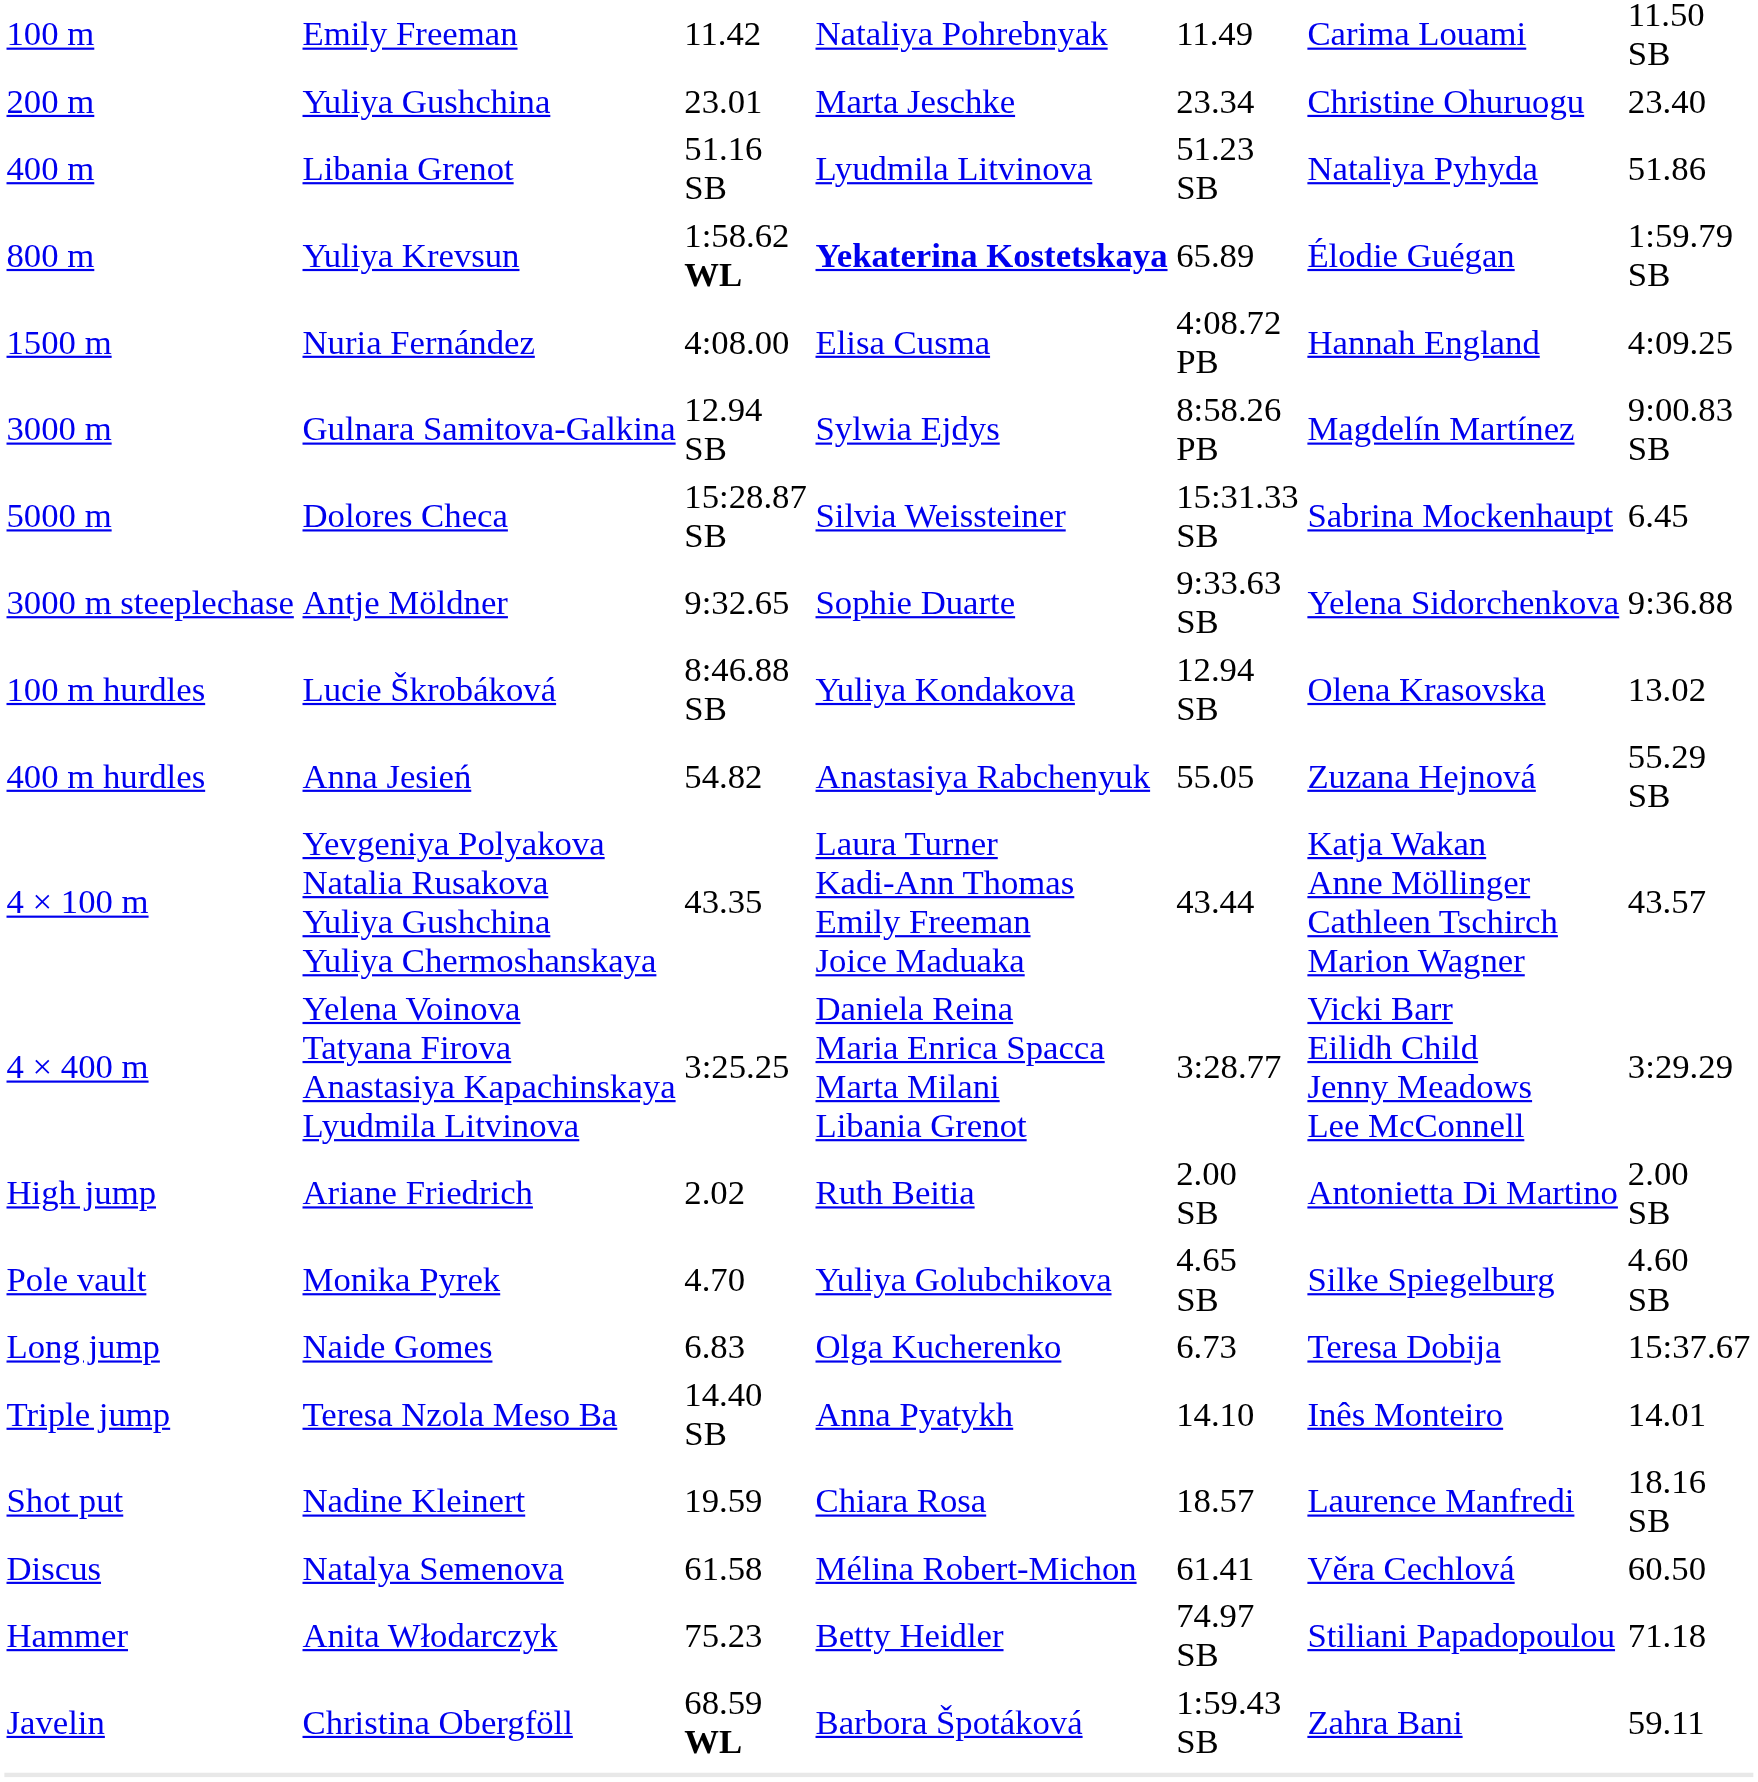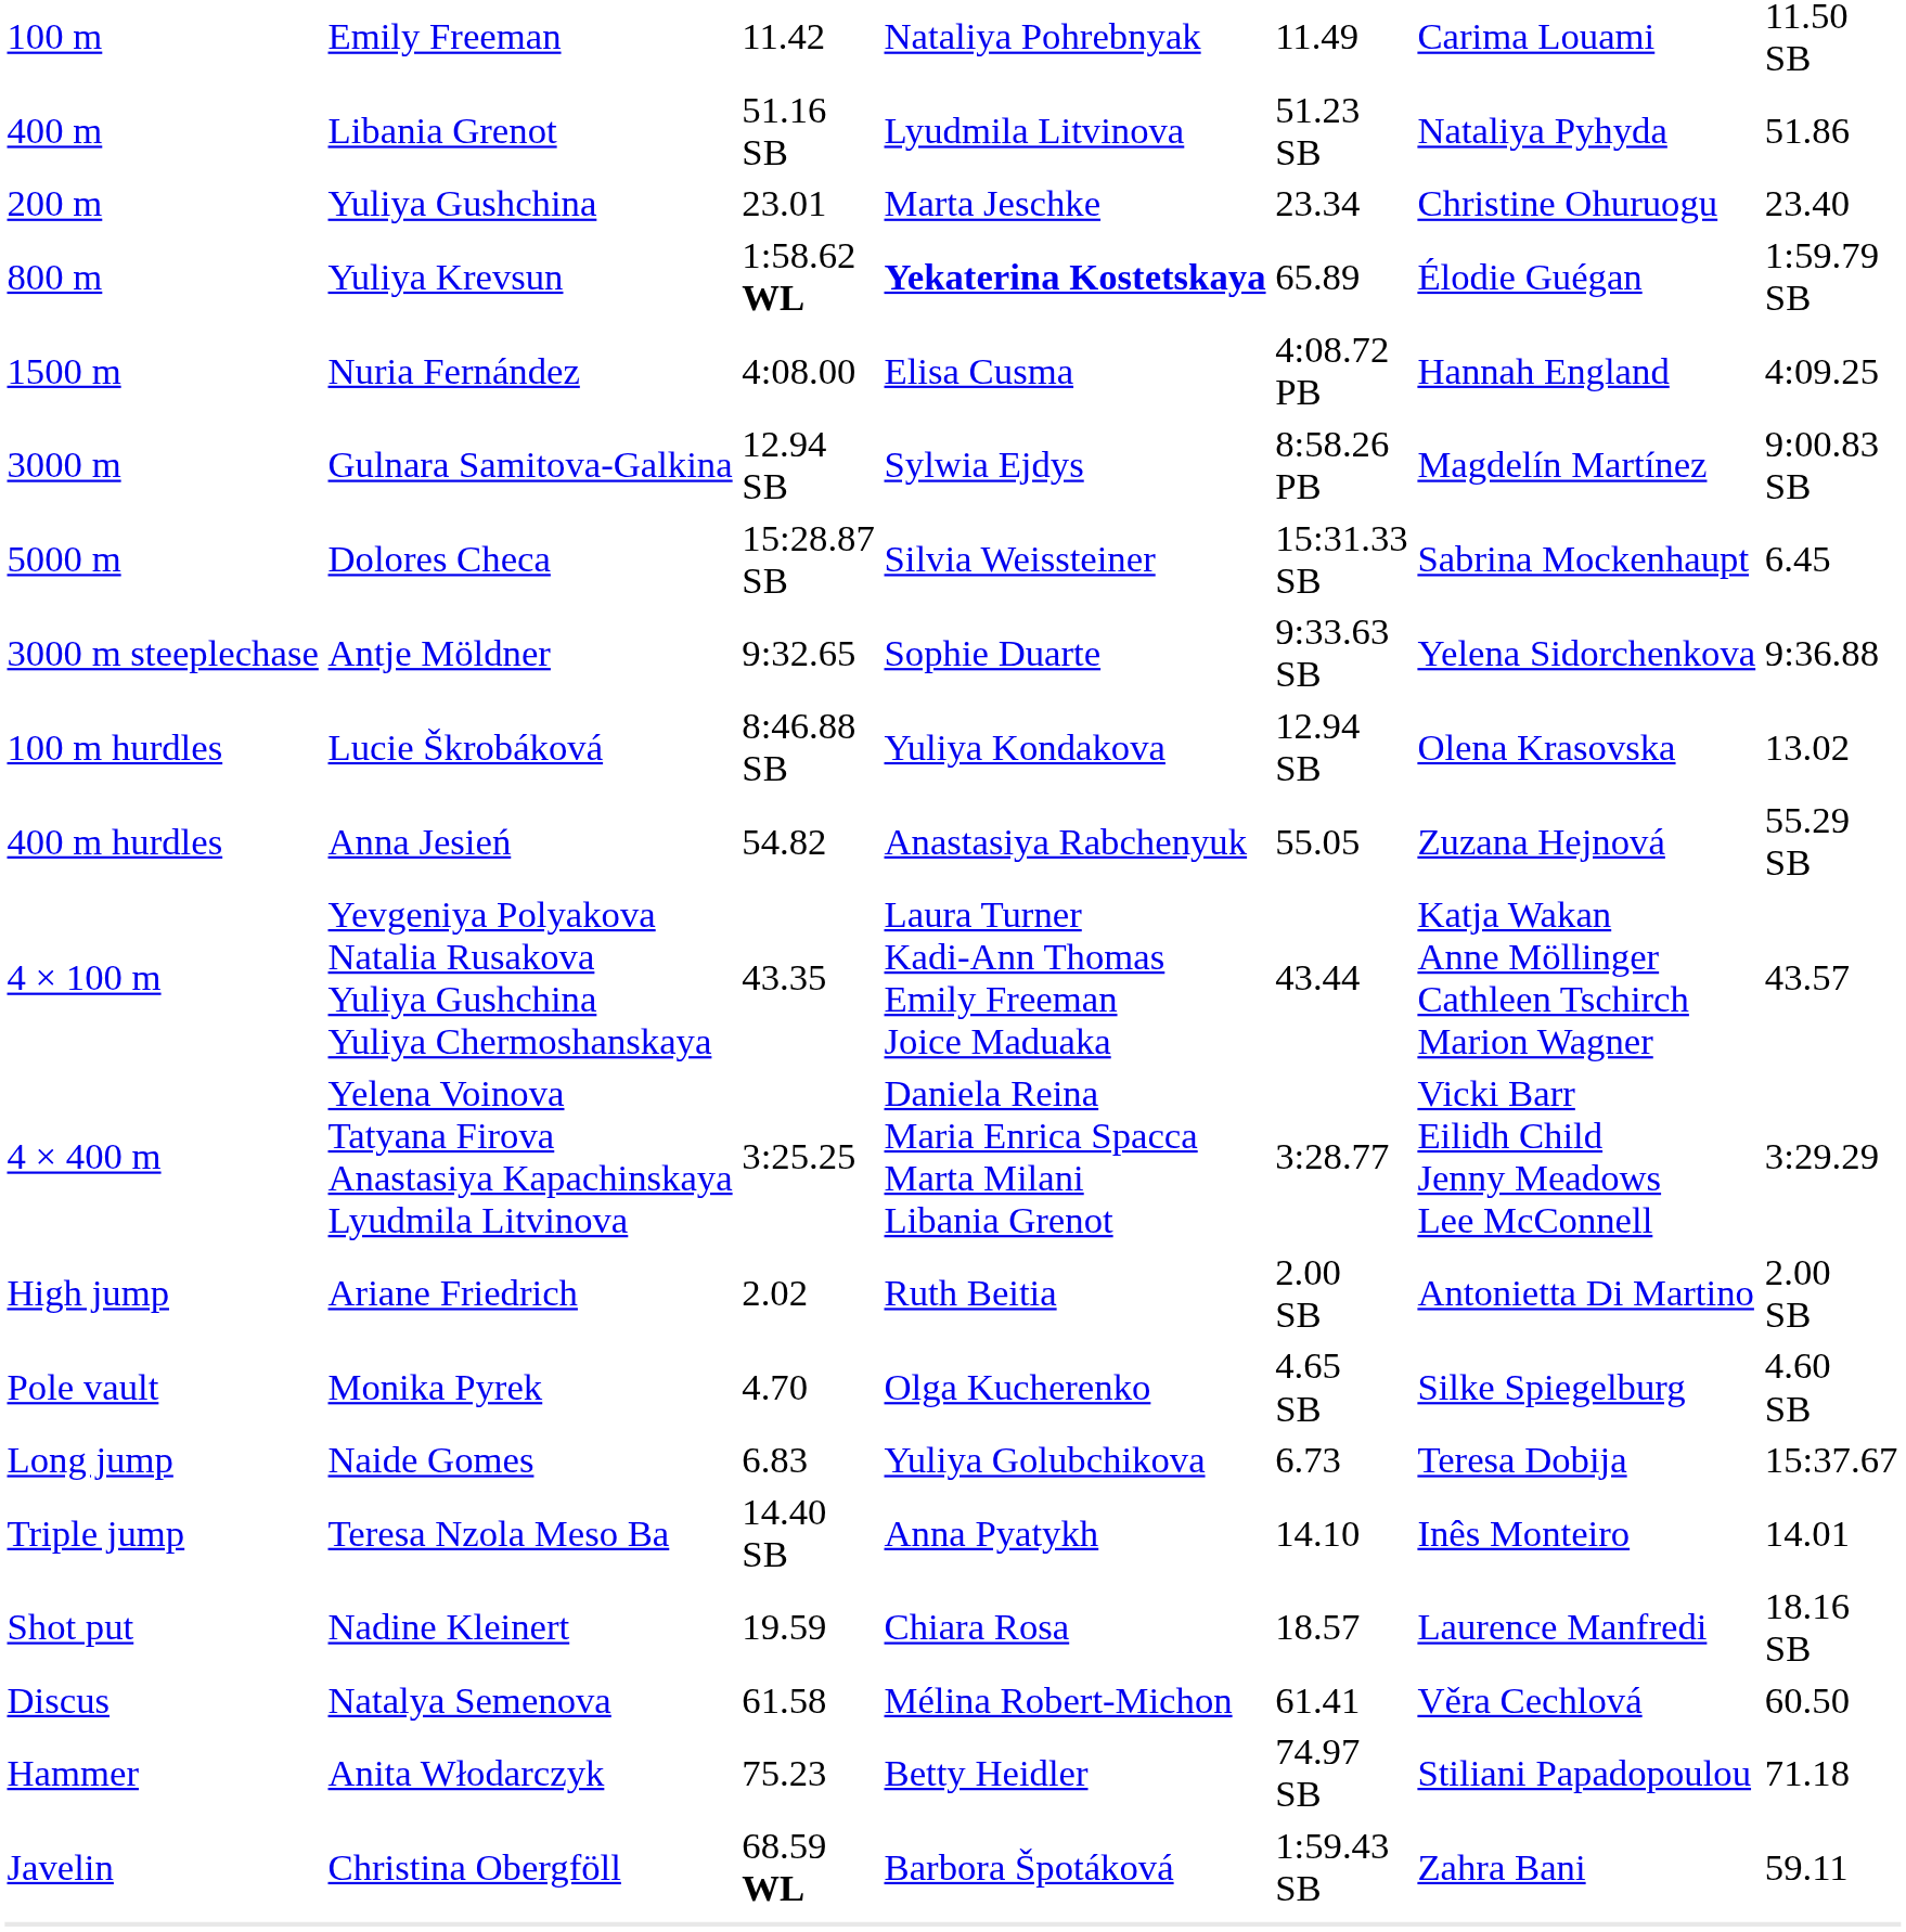 <table>
 <tr>
 <td><a href='#'>100 m</a></td>
 <td><a href='#'>Emily Freeman</a> <br></td>
 <td>11.42</td>
 <td><a href='#'>Nataliya Pohrebnyak</a> <br></td>
 <td>11.49</td>
 <td><a href='#'>Carima Louami</a> <br></td>
 <td>11.50<br>SB</td>
 </tr>
 <tr>
+<td><a href='#'>400 m</a></td>
+<td><a href='#'>Libania Grenot</a> <br></td>
+<td>51.16<br>SB</td>
+<td><a href='#'>Lyudmila Litvinova</a> <br></td>
+<td>51.23<br>SB</td>
+<td><a href='#'>Nataliya Pyhyda</a> <br></td>
+<td>51.86</td>
+</tr>
+<tr>
 <td><a href='#'>200 m</a></td>
 <td><a href='#'>Yuliya Gushchina</a> <br></td>
 <td>23.01</td>
 <td><a href='#'>Marta Jeschke</a> <br></td>
 <td>23.34</td>
 <td><a href='#'>Christine Ohuruogu</a> <br></td>
 <td>23.40</td>
-</tr>
-<tr>
-<td><a href='#'>400 m</a></td>
-<td><a href='#'>Libania Grenot</a> <br></td>
-<td>51.16<br>SB</td>
-<td><a href='#'>Lyudmila Litvinova</a> <br></td>
-<td>51.23<br>SB</td>
-<td><a href='#'>Nataliya Pyhyda</a> <br></td>
-<td>51.86</td>
 </tr>
 <tr>
 <td><a href='#'>800 m</a></td>
 <td><a href='#'>Yuliya Krevsun</a> <br></td>
 <td>1:58.62<br><strong>WL</strong></td>
 <td><strong><a href='#'>Yekaterina Kostetskaya</a> <br></strong></td>
 <td>65.89</td>
 <td><a href='#'>Élodie Guégan</a> <br></td>
 <td>1:59.79<br>SB</td>
 </tr>
 <tr>
 <td><a href='#'>1500 m</a></td>
 <td><a href='#'>Nuria Fernández</a> <br></td>
 <td>4:08.00</td>
 <td><a href='#'>Elisa Cusma</a> <br></td>
 <td>4:08.72<br>PB</td>
 <td><a href='#'>Hannah England</a> <br></td>
 <td>4:09.25</td>
 </tr>
 <tr>
 <td><a href='#'>3000 m</a></td>
 <td><a href='#'>Gulnara Samitova-Galkina</a> <br></td>
 <td>12.94<br>SB</td>
 <td><a href='#'>Sylwia Ejdys</a> <br></td>
 <td>8:58.26<br>PB</td>
 <td><a href='#'>Magdelín Martínez</a> <br></td>
 <td>9:00.83<br>SB</td>
 </tr>
 <tr>
 <td><a href='#'>5000 m</a></td>
 <td><a href='#'>Dolores Checa</a> <br></td>
 <td>15:28.87<br>SB</td>
 <td><a href='#'>Silvia Weissteiner</a> <br></td>
 <td>15:31.33<br>SB</td>
 <td><a href='#'>Sabrina Mockenhaupt</a> <br></td>
 <td>6.45</td>
 </tr>
 <tr>
 <td><a href='#'>3000 m steeplechase</a></td>
 <td><a href='#'>Antje Möldner</a> <br></td>
 <td>9:32.65</td>
 <td><a href='#'>Sophie Duarte</a> <br></td>
 <td>9:33.63<br>SB</td>
 <td><a href='#'>Yelena Sidorchenkova</a> <br></td>
 <td>9:36.88</td>
 </tr>
 <tr>
 <td><a href='#'>100 m hurdles</a></td>
 <td><a href='#'>Lucie Škrobáková</a> <br></td>
 <td>8:46.88<br>SB</td>
 <td><a href='#'>Yuliya Kondakova</a> <br></td>
 <td>12.94<br>SB</td>
 <td><a href='#'>Olena Krasovska</a> <br></td>
 <td>13.02</td>
 </tr>
 <tr>
 <td><a href='#'>400 m hurdles</a></td>
 <td><a href='#'>Anna Jesień</a> <br></td>
 <td>54.82</td>
 <td><a href='#'>Anastasiya Rabchenyuk</a> <br></td>
 <td>55.05</td>
 <td><a href='#'>Zuzana Hejnová</a> <br></td>
 <td>55.29<br>SB</td>
 </tr>
 <tr>
 <td><a href='#'>4 × 100 m</a></td>
 <td><a href='#'>Yevgeniya Polyakova</a><br><a href='#'>Natalia Rusakova</a><br><a href='#'>Yuliya Gushchina</a><br><a href='#'>Yuliya Chermoshanskaya</a> <br></td>
 <td>43.35</td>
 <td><a href='#'>Laura Turner</a><br><a href='#'>Kadi-Ann Thomas</a><br><a href='#'>Emily Freeman</a><br> <a href='#'>Joice Maduaka</a> <br></td>
 <td>43.44</td>
 <td><a href='#'>Katja Wakan</a><br><a href='#'>Anne Möllinger</a><br><a href='#'>Cathleen Tschirch</a><br><a href='#'>Marion Wagner</a> <br></td>
 <td>43.57</td>
 </tr>
 <tr>
 <td><a href='#'>4 × 400 m</a></td>
 <td><a href='#'>Yelena Voinova</a><br><a href='#'>Tatyana Firova</a><br><a href='#'>Anastasiya Kapachinskaya</a><br><a href='#'>Lyudmila Litvinova</a> <br></td>
 <td>3:25.25</td>
 <td><a href='#'>Daniela Reina</a><br><a href='#'>Maria Enrica Spacca</a><br><a href='#'>Marta Milani</a><br><a href='#'>Libania Grenot</a> <br></td>
 <td>3:28.77</td>
 <td><a href='#'>Vicki Barr</a><br><a href='#'>Eilidh Child</a><br><a href='#'>Jenny Meadows</a><br><a href='#'>Lee McConnell</a> <br></td>
 <td>3:29.29</td>
 </tr>
 <tr>
 <td><a href='#'>High jump</a></td>
 <td><a href='#'>Ariane Friedrich</a> <br></td>
 <td>2.02</td>
 <td><a href='#'>Ruth Beitia</a> <br></td>
 <td>2.00<br>SB</td>
 <td><a href='#'>Antonietta Di Martino</a> <br></td>
 <td>2.00<br>SB</td>
 </tr>
 <tr>
 <td><a href='#'>Pole vault</a></td>
 <td><a href='#'>Monika Pyrek</a> <br></td>
 <td>4.70</td>
-<td><a href='#'>Yuliya Golubchikova</a> <br></td>
+<td><a href='#'>Olga Kucherenko</a> <br></td>
 <td>4.65<br>SB</td>
 <td><a href='#'>Silke Spiegelburg</a> <br></td>
 <td>4.60<br>SB</td>
 </tr>
 <tr>
 <td><a href='#'>Long jump</a></td>
 <td><a href='#'>Naide Gomes</a> <br></td>
 <td>6.83</td>
-<td><a href='#'>Olga Kucherenko</a> <br></td>
+<td><a href='#'>Yuliya Golubchikova</a> <br></td>
 <td>6.73</td>
 <td><a href='#'>Teresa Dobija</a> <br></td>
 <td>15:37.67</td>
 </tr>
 <tr>
 <td><a href='#'>Triple jump</a></td>
 <td><a href='#'>Teresa Nzola Meso Ba</a> <br></td>
 <td>14.40<br>SB</td>
 <td><a href='#'>Anna Pyatykh</a> <br></td>
 <td>14.10</td>
 <td><a href='#'>Inês Monteiro</a> <br></td>
 <td>14.01</td>
 </tr>
 <tr>
 <td><a href='#'>Shot put</a></td>
 <td><a href='#'>Nadine Kleinert</a> <br></td>
 <td>19.59</td>
 <td><a href='#'>Chiara Rosa</a> <br></td>
 <td>18.57</td>
 <td><a href='#'>Laurence Manfredi</a> <br></td>
 <td>18.16<br>SB</td>
 </tr>
 <tr>
 <td><a href='#'>Discus</a></td>
 <td><a href='#'>Natalya Semenova</a> <br></td>
 <td>61.58</td>
 <td><a href='#'>Mélina Robert-Michon</a> <br></td>
 <td>61.41</td>
 <td><a href='#'>Věra Cechlová</a> <br></td>
 <td>60.50</td>
 </tr>
 <tr>
 <td><a href='#'>Hammer</a></td>
 <td><a href='#'>Anita Włodarczyk</a> <br></td>
 <td>75.23</td>
 <td><a href='#'>Betty Heidler</a> <br></td>
 <td>74.97<br>SB</td>
 <td><a href='#'>Stiliani Papadopoulou</a> <br></td>
 <td>71.18</td>
 </tr>
 <tr>
 <td><a href='#'>Javelin</a></td>
 <td><a href='#'>Christina Obergföll</a> <br></td>
 <td>68.59<br><strong>WL</strong></td>
 <td><a href='#'>Barbora Špotáková</a> <br></td>
 <td>1:59.43<br>SB</td>
 <td><a href='#'>Zahra Bani</a> <br></td>
 <td>59.11</td>
 </tr>
 <tr>
 </tr>
 <tr bgcolor= e8e8e8>
 <td colspan=7></td>
 </tr>
 </table>
